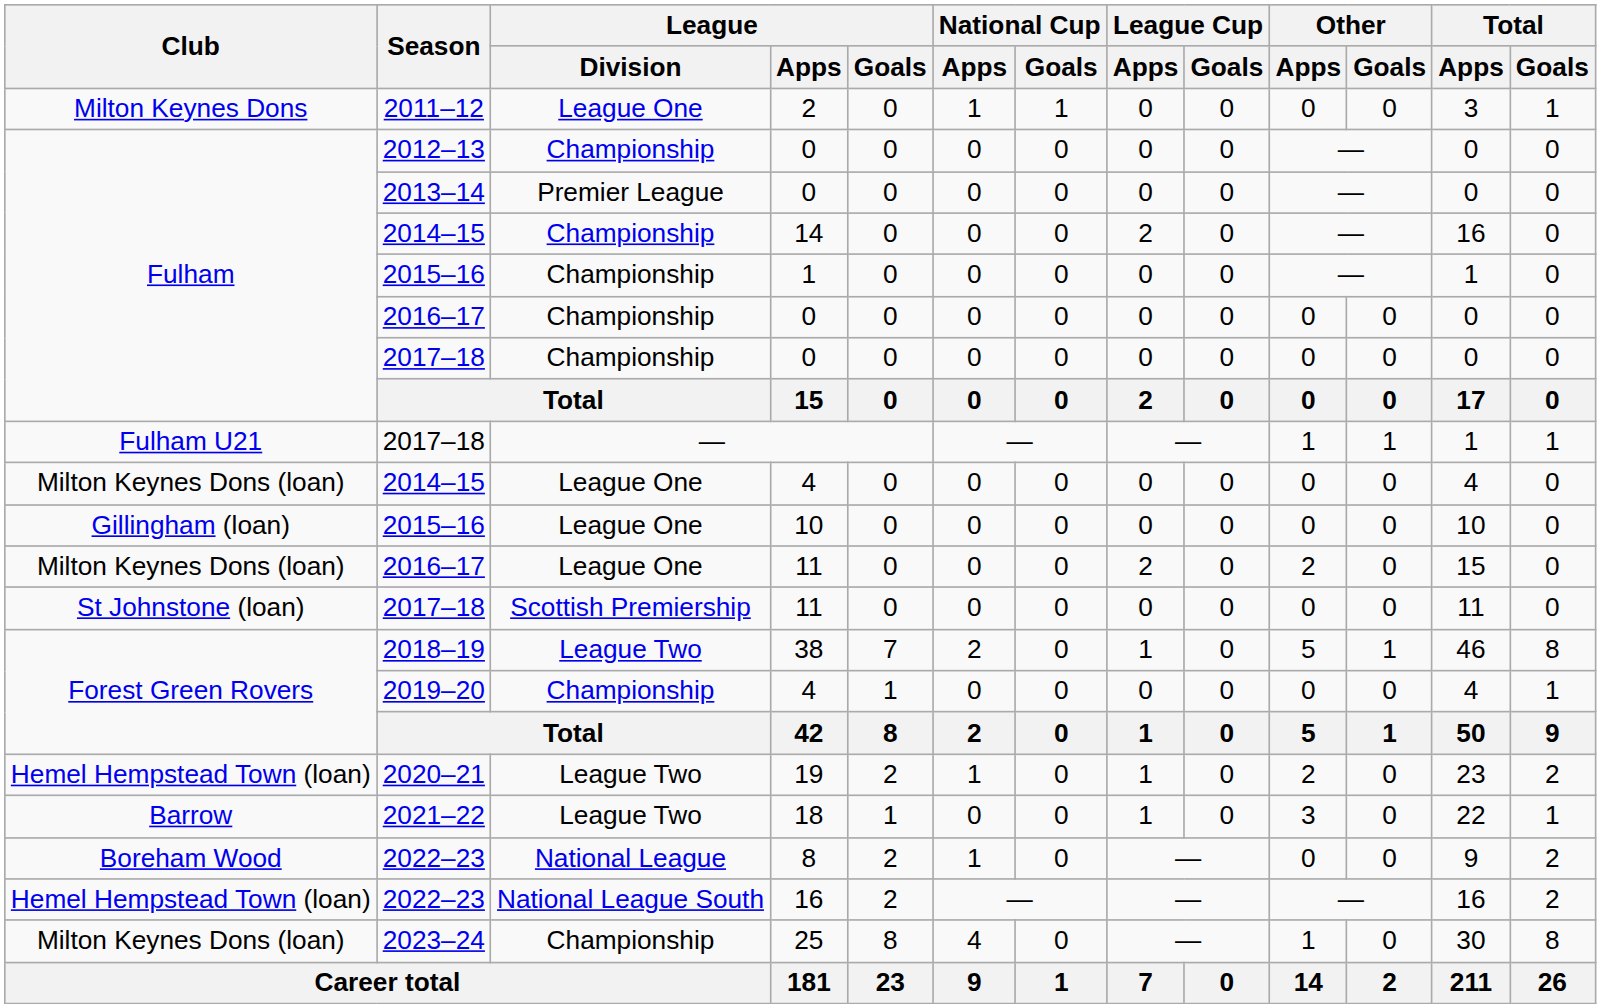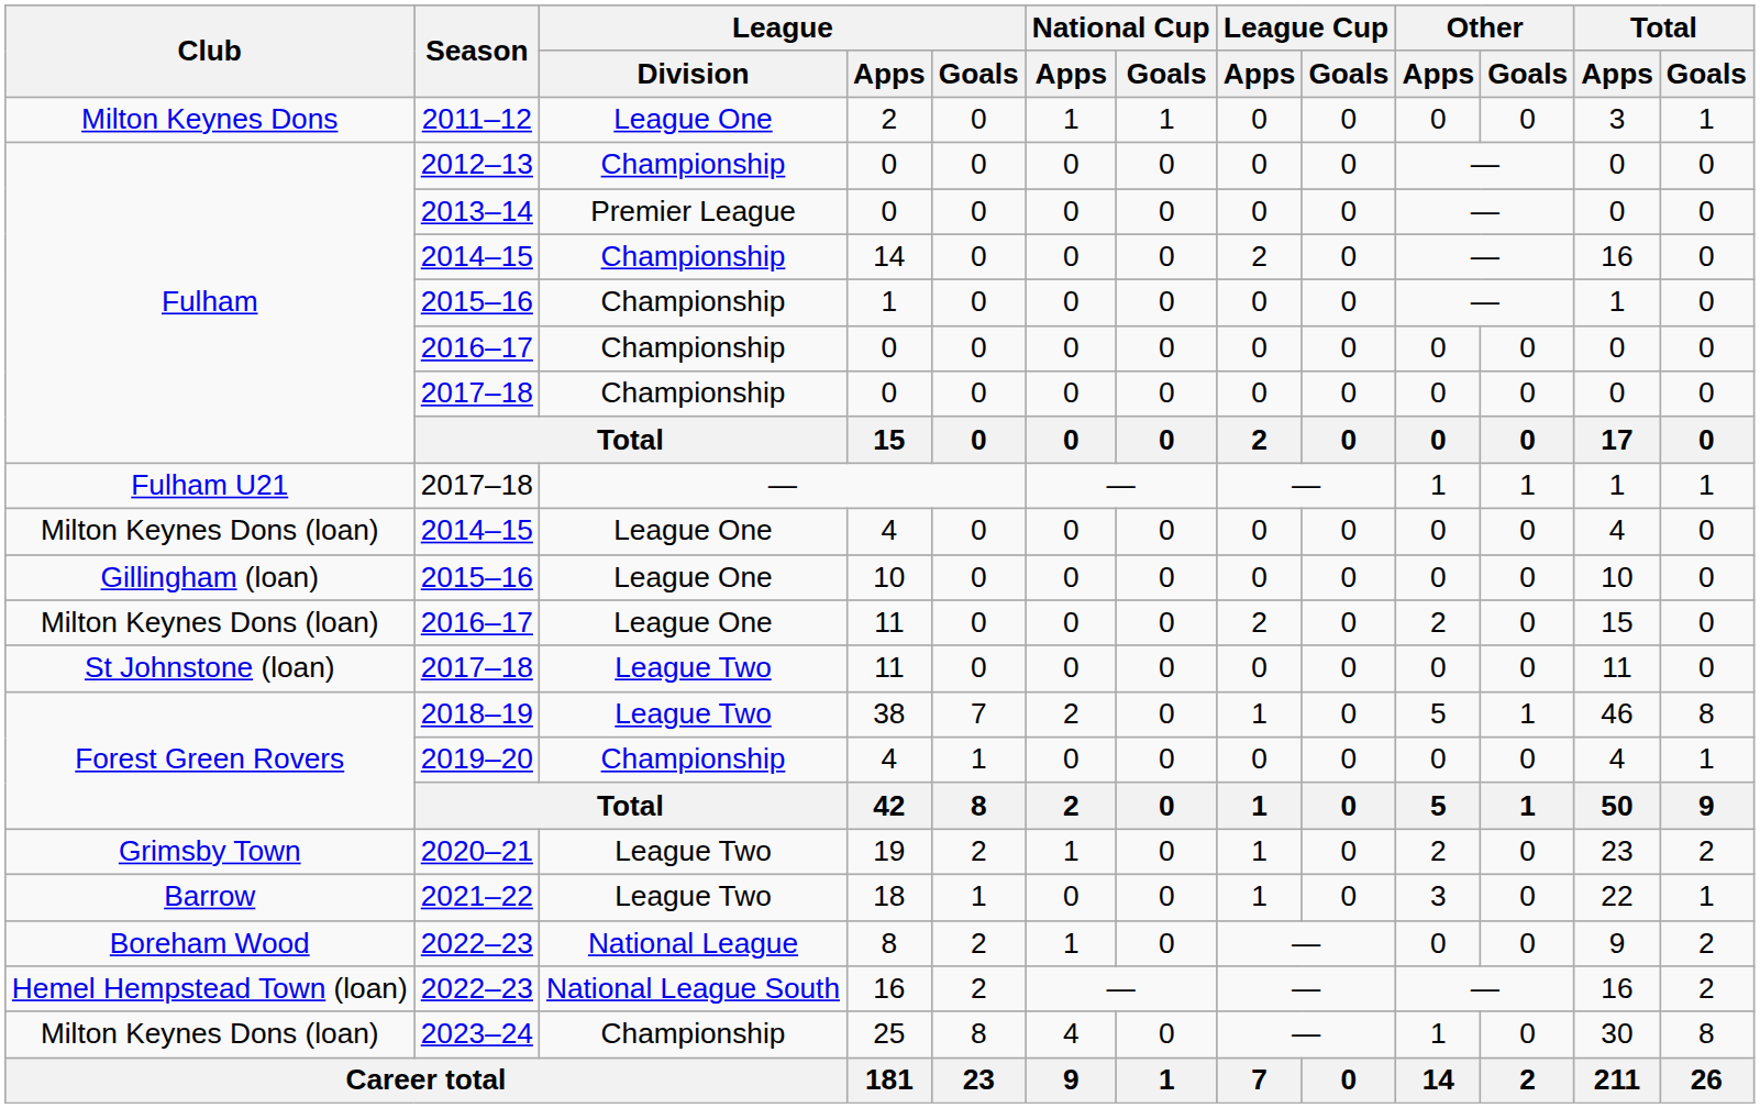 <table class=wikitable style="text-align: center">
 <tr>
 <th rowspan=2>Club</th>
 <th rowspan=2>Season</th>
 <th colspan=3>League</th>
 <th colspan=2>National Cup</th>
 <th colspan=2>League Cup</th>
 <th colspan=2>Other</th>
 <th colspan=2>Total</th>
 </tr>
 <tr>
 <th>Division</th>
 <th>Apps</th>
 <th>Goals</th>
 <th>Apps</th>
 <th>Goals</th>
 <th>Apps</th>
 <th>Goals</th>
 <th>Apps</th>
 <th>Goals</th>
 <th>Apps</th>
 <th>Goals</th>
 </tr>
 <tr>
 <td><a href='#'>Milton Keynes Dons</a></td>
 <td><a href='#'>2011–12</a></td>
 <td><a href='#'>League One</a></td>
 <td>2</td>
 <td>0</td>
 <td>1</td>
 <td>1</td>
 <td>0</td>
 <td>0</td>
 <td>0</td>
 <td>0</td>
 <td>3</td>
 <td>1</td>
 </tr>
 <tr>
 <td rowspan=7><a href='#'>Fulham</a></td>
 <td><a href='#'>2012–13</a></td>
 <td><a href='#'>Championship</a></td>
 <td>0</td>
 <td>0</td>
 <td>0</td>
 <td>0</td>
 <td>0</td>
 <td>0</td>
 <td colspan=2>—</td>
 <td>0</td>
 <td>0</td>
 </tr>
 <tr>
 <td><a href='#'>2013–14</a></td>
 <td>Premier League</td>
 <td>0</td>
 <td>0</td>
 <td>0</td>
 <td>0</td>
 <td>0</td>
 <td>0</td>
 <td colspan=2>—</td>
 <td>0</td>
 <td>0</td>
 </tr>
 <tr>
 <td><a href='#'>2014–15</a></td>
 <td><a href='#'>Championship</a></td>
 <td>14</td>
 <td>0</td>
 <td>0</td>
 <td>0</td>
 <td>2</td>
 <td>0</td>
 <td colspan="2">—</td>
 <td>16</td>
 <td>0</td>
 </tr>
 <tr>
 <td><a href='#'>2015–16</a></td>
 <td>Championship</td>
 <td>1</td>
 <td>0</td>
 <td>0</td>
 <td>0</td>
 <td>0</td>
 <td>0</td>
 <td colspan=2>—</td>
 <td>1</td>
 <td>0</td>
 </tr>
 <tr>
 <td><a href='#'>2016–17</a></td>
 <td>Championship</td>
 <td>0</td>
 <td>0</td>
 <td>0</td>
 <td>0</td>
 <td>0</td>
 <td>0</td>
 <td>0</td>
 <td>0</td>
 <td>0</td>
 <td>0</td>
 </tr>
 <tr>
 <td><a href='#'>2017–18</a></td>
 <td>Championship</td>
 <td>0</td>
 <td>0</td>
 <td>0</td>
 <td>0</td>
 <td>0</td>
 <td>0</td>
 <td>0</td>
 <td>0</td>
 <td>0</td>
 <td>0</td>
 </tr>
 <tr>
 <th colspan=2>Total</th>
 <th>15</th>
 <th>0</th>
 <th>0</th>
 <th>0</th>
 <th>2</th>
 <th>0</th>
 <th>0</th>
 <th>0</th>
 <th>17</th>
 <th>0</th>
 </tr>
 <tr>
 <td><a href='#'>Fulham U21</a></td>
 <td>2017–18</td>
 <td colspan=3>—</td>
 <td colspan=2>—</td>
 <td colspan=2>—</td>
 <td>1</td>
 <td>1</td>
 <td>1</td>
 <td>1</td>
 </tr>
 <tr>
 <td>Milton Keynes Dons (loan)</td>
 <td><a href='#'>2014–15</a></td>
 <td>League One</td>
 <td>4</td>
 <td>0</td>
 <td>0</td>
 <td>0</td>
 <td>0</td>
 <td>0</td>
 <td>0</td>
 <td>0</td>
 <td>4</td>
 <td>0</td>
 </tr>
 <tr>
 <td><a href='#'>Gillingham</a> (loan)</td>
 <td><a href='#'>2015–16</a></td>
 <td>League One</td>
 <td>10</td>
 <td>0</td>
 <td>0</td>
 <td>0</td>
 <td>0</td>
 <td>0</td>
 <td>0</td>
 <td>0</td>
 <td>10</td>
 <td>0</td>
 </tr>
 <tr>
 <td>Milton Keynes Dons (loan)</td>
 <td><a href='#'>2016–17</a></td>
 <td>League One</td>
 <td>11</td>
 <td>0</td>
 <td>0</td>
 <td>0</td>
 <td>2</td>
 <td>0</td>
 <td>2</td>
 <td>0</td>
 <td>15</td>
 <td>0</td>
 </tr>
 <tr>
 <td><a href='#'>St Johnstone</a> (loan)</td>
 <td><a href='#'>2017–18</a></td>
-<td><a href='#'>Scottish Premiership</a></td>
+<td><a href='#'>League Two</a></td>
 <td>11</td>
 <td>0</td>
 <td>0</td>
 <td>0</td>
 <td>0</td>
 <td>0</td>
 <td>0</td>
 <td>0</td>
 <td>11</td>
 <td>0</td>
 </tr>
 <tr>
 <td rowspan=3><a href='#'>Forest Green Rovers</a></td>
 <td><a href='#'>2018–19</a></td>
 <td><a href='#'>League Two</a></td>
 <td>38</td>
 <td>7</td>
 <td>2</td>
 <td>0</td>
 <td>1</td>
 <td>0</td>
 <td>5</td>
 <td>1</td>
 <td>46</td>
 <td>8</td>
 </tr>
 <tr>
 <td><a href='#'>2019–20</a></td>
 <td><a href='#'>Championship</a></td>
 <td>4</td>
 <td>1</td>
 <td>0</td>
 <td>0</td>
 <td>0</td>
 <td>0</td>
 <td>0</td>
 <td>0</td>
 <td>4</td>
 <td>1</td>
 </tr>
 <tr>
 <th colspan=2>Total</th>
 <th>42</th>
 <th>8</th>
 <th>2</th>
 <th>0</th>
 <th>1</th>
 <th>0</th>
 <th>5</th>
 <th>1</th>
 <th>50</th>
 <th>9</th>
 </tr>
 <tr>
-<td><a href='#'>Hemel Hempstead Town</a> (loan)</td>
+<td><a href='#'>Grimsby Town</a></td>
 <td><a href='#'>2020–21</a></td>
 <td>League Two</td>
 <td>19</td>
 <td>2</td>
 <td>1</td>
 <td>0</td>
 <td>1</td>
 <td>0</td>
 <td>2</td>
 <td>0</td>
 <td>23</td>
 <td>2</td>
 </tr>
 <tr>
 <td><a href='#'>Barrow</a></td>
 <td><a href='#'>2021–22</a></td>
 <td>League Two</td>
 <td>18</td>
 <td>1</td>
 <td>0</td>
 <td>0</td>
 <td>1</td>
 <td>0</td>
 <td>3</td>
 <td>0</td>
 <td>22</td>
 <td>1</td>
 </tr>
 <tr>
 <td><a href='#'>Boreham Wood</a></td>
 <td><a href='#'>2022–23</a></td>
 <td><a href='#'>National League</a></td>
 <td>8</td>
 <td>2</td>
 <td>1</td>
 <td>0</td>
 <td colspan=2>—</td>
 <td>0</td>
 <td>0</td>
 <td>9</td>
 <td>2</td>
 </tr>
 <tr>
 <td><a href='#'>Hemel Hempstead Town</a> (loan)</td>
 <td><a href='#'>2022–23</a></td>
 <td><a href='#'>National League South</a></td>
 <td>16</td>
 <td>2</td>
 <td colspan=2>—</td>
 <td colspan=2>—</td>
 <td colspan=2>—</td>
 <td>16</td>
 <td>2</td>
 </tr>
 <tr>
 <td>Milton Keynes Dons (loan)</td>
 <td><a href='#'>2023–24</a></td>
 <td>Championship</td>
 <td>25</td>
 <td>8</td>
 <td>4</td>
 <td>0</td>
 <td colspan=2>—</td>
 <td>1</td>
 <td>0</td>
 <td>30</td>
 <td>8</td>
 </tr>
 <tr>
 <th colspan=3>Career total</th>
 <th>181</th>
 <th>23</th>
 <th>9</th>
 <th>1</th>
 <th>7</th>
 <th>0</th>
 <th>14</th>
 <th>2</th>
 <th>211</th>
 <th>26</th>
 </tr>
 </table>
